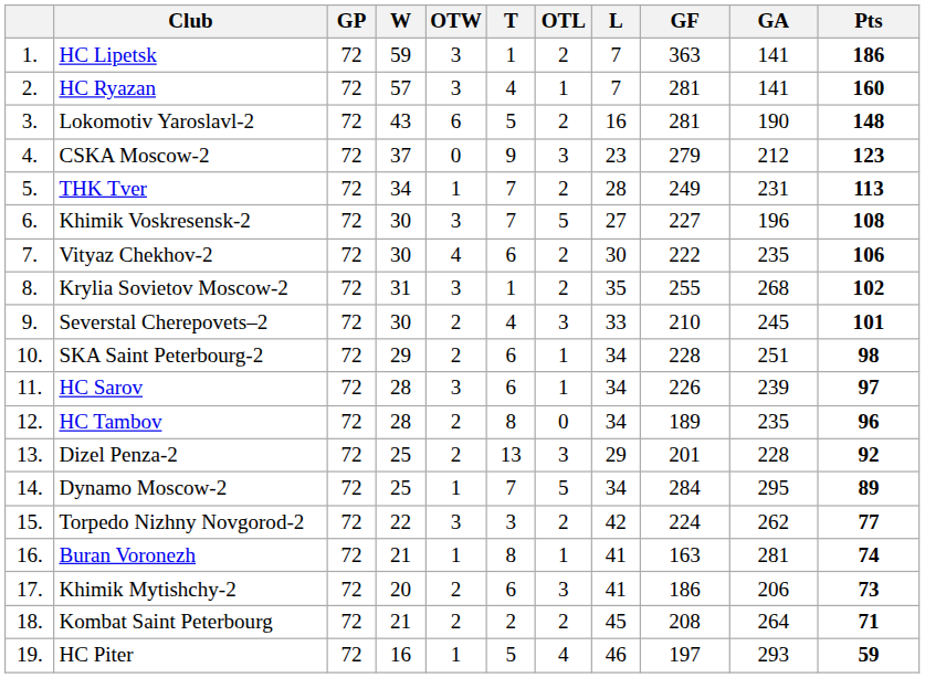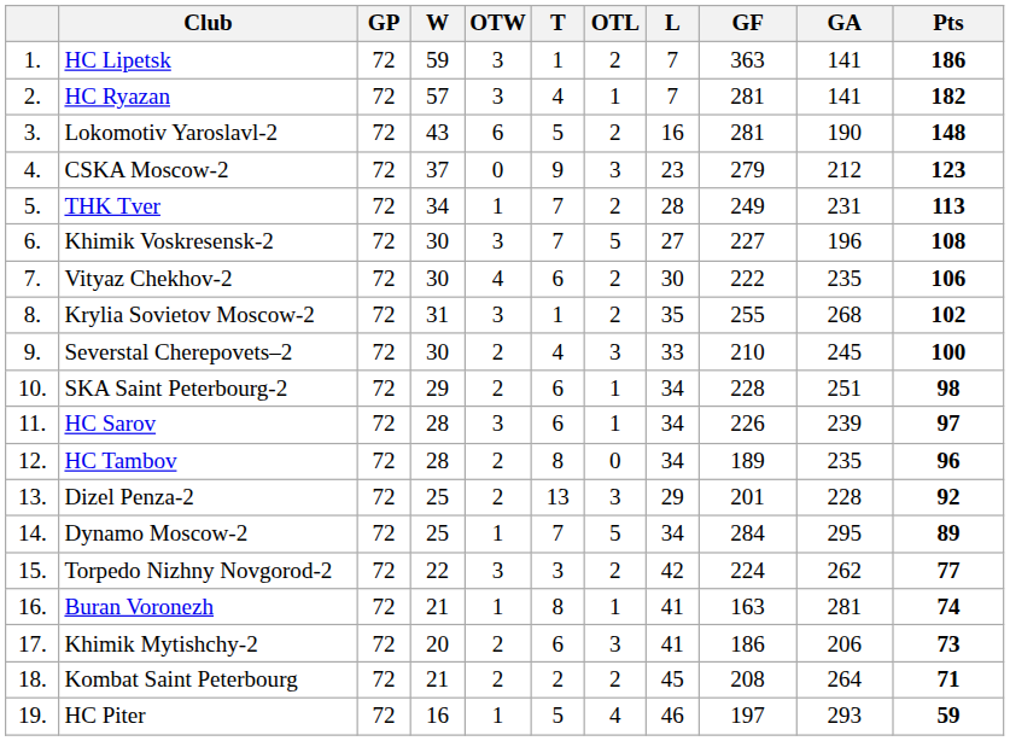 <table class="wikitable">
 <tr>
 <th width="30"></th>
 <th width="200">Club</th>
 <th width="30">GP</th>
 <th width="30">W</th>
 <th width="35">OTW</th>
 <th width="30">T</th>
 <th width="35">OTL</th>
 <th width="30">L</th>
 <th width="60">GF</th>
 <th width="60">GA</th>
 <th width="70">Pts</th>
 </tr>
 <tr bgcolor="#FFFFFF" align="center">
 <td>1.</td>
 <td align="left"><a href='#'>HC Lipetsk</a></td>
 <td>72</td>
 <td>59</td>
 <td>3</td>
 <td>1</td>
 <td>2</td>
 <td>7</td>
 <td>363</td>
 <td>141</td>
 <td><strong>186</strong></td>
 </tr>
 <tr bgcolor="#FFFFFF" align="center">
 <td>2.</td>
 <td align="left"><a href='#'>HC Ryazan</a></td>
 <td>72</td>
 <td>57</td>
 <td>3</td>
 <td>4</td>
 <td>1</td>
 <td>7</td>
 <td>281</td>
 <td>141</td>
-<td><strong>160</strong></td>
+<td><strong>182</strong></td>
 </tr>
 <tr bgcolor="#FFFFFF" align="center">
 <td>3.</td>
 <td align="left">Lokomotiv Yaroslavl-2</td>
 <td>72</td>
 <td>43</td>
 <td>6</td>
 <td>5</td>
 <td>2</td>
 <td>16</td>
 <td>281</td>
 <td>190</td>
 <td><strong>148</strong></td>
 </tr>
 <tr bgcolor="#FFFFFF" align="center">
 <td>4.</td>
 <td align="left">CSKA Moscow-2</td>
 <td>72</td>
 <td>37</td>
 <td>0</td>
 <td>9</td>
 <td>3</td>
 <td>23</td>
 <td>279</td>
 <td>212</td>
 <td><strong>123</strong></td>
 </tr>
 <tr bgcolor="#FFFFFF" align="center">
 <td>5.</td>
 <td align="left"><a href='#'>THK Tver</a></td>
 <td>72</td>
 <td>34</td>
 <td>1</td>
 <td>7</td>
 <td>2</td>
 <td>28</td>
 <td>249</td>
 <td>231</td>
 <td><strong>113</strong></td>
 </tr>
 <tr bgcolor="#FFFFFF" align="center">
 <td>6.</td>
 <td align="left">Khimik Voskresensk-2</td>
 <td>72</td>
 <td>30</td>
 <td>3</td>
 <td>7</td>
 <td>5</td>
 <td>27</td>
 <td>227</td>
 <td>196</td>
 <td><strong>108</strong></td>
 </tr>
 <tr bgcolor="#FFFFFF" align="center">
 <td>7.</td>
 <td align="left">Vityaz Chekhov-2</td>
 <td>72</td>
 <td>30</td>
 <td>4</td>
 <td>6</td>
 <td>2</td>
 <td>30</td>
 <td>222</td>
 <td>235</td>
 <td><strong>106</strong></td>
 </tr>
 <tr bgcolor="#FFFFFF" align="center">
 <td>8.</td>
 <td align="left">Krylia Sovietov Moscow-2</td>
 <td>72</td>
 <td>31</td>
 <td>3</td>
 <td>1</td>
 <td>2</td>
 <td>35</td>
 <td>255</td>
 <td>268</td>
 <td><strong>102</strong></td>
 </tr>
 <tr bgcolor="#FFFFFF" align="center">
 <td>9.</td>
 <td align="left">Severstal Cherepovets–2</td>
 <td>72</td>
 <td>30</td>
 <td>2</td>
 <td>4</td>
 <td>3</td>
 <td>33</td>
 <td>210</td>
 <td>245</td>
-<td><strong>101</strong></td>
+<td><strong>100</strong></td>
 </tr>
 <tr bgcolor="#FFFFFF" align="center">
 <td>10.</td>
 <td align="left">SKA Saint Peterbourg-2</td>
 <td>72</td>
 <td>29</td>
 <td>2</td>
 <td>6</td>
 <td>1</td>
 <td>34</td>
 <td>228</td>
 <td>251</td>
 <td><strong>98</strong></td>
 </tr>
 <tr bgcolor="#FFFFFF" align="center">
 <td>11.</td>
 <td align="left"><a href='#'>HC Sarov</a></td>
 <td>72</td>
 <td>28</td>
 <td>3</td>
 <td>6</td>
 <td>1</td>
 <td>34</td>
 <td>226</td>
 <td>239</td>
 <td><strong>97</strong></td>
 </tr>
 <tr bgcolor="#FFFFFF" align="center">
 <td>12.</td>
 <td align="left"><a href='#'>HC Tambov</a></td>
 <td>72</td>
 <td>28</td>
 <td>2</td>
 <td>8</td>
 <td>0</td>
 <td>34</td>
 <td>189</td>
 <td>235</td>
 <td><strong>96</strong></td>
 </tr>
 <tr bgcolor="#FFFFFF" align="center">
 <td>13.</td>
 <td align="left">Dizel Penza-2</td>
 <td>72</td>
 <td>25</td>
 <td>2</td>
 <td>13</td>
 <td>3</td>
 <td>29</td>
 <td>201</td>
 <td>228</td>
 <td><strong>92</strong></td>
 </tr>
 <tr bgcolor="#FFFFFF" align="center">
 <td>14.</td>
 <td align="left">Dynamo Moscow-2</td>
 <td>72</td>
 <td>25</td>
 <td>1</td>
 <td>7</td>
 <td>5</td>
 <td>34</td>
 <td>284</td>
 <td>295</td>
 <td><strong>89</strong></td>
 </tr>
 <tr bgcolor="#FFFFFF" align="center">
 <td>15.</td>
 <td align="left">Torpedo Nizhny Novgorod-2</td>
 <td>72</td>
 <td>22</td>
 <td>3</td>
 <td>3</td>
 <td>2</td>
 <td>42</td>
 <td>224</td>
 <td>262</td>
 <td><strong>77</strong></td>
 </tr>
 <tr bgcolor="#FFFFFF" align="center">
 <td>16.</td>
 <td align="left"><a href='#'>Buran Voronezh</a></td>
 <td>72</td>
 <td>21</td>
 <td>1</td>
 <td>8</td>
 <td>1</td>
 <td>41</td>
 <td>163</td>
 <td>281</td>
 <td><strong>74</strong></td>
 </tr>
 <tr bgcolor="#FFFFFF" align="center">
 <td>17.</td>
 <td align="left">Khimik Mytishchy-2</td>
 <td>72</td>
 <td>20</td>
 <td>2</td>
 <td>6</td>
 <td>3</td>
 <td>41</td>
 <td>186</td>
 <td>206</td>
 <td><strong>73</strong></td>
 </tr>
 <tr bgcolor="#FFFFFF" align="center">
 <td>18.</td>
 <td align="left">Kombat Saint Peterbourg</td>
 <td>72</td>
 <td>21</td>
 <td>2</td>
 <td>2</td>
 <td>2</td>
 <td>45</td>
 <td>208</td>
 <td>264</td>
 <td><strong>71</strong></td>
 </tr>
 <tr bgcolor="#FFFFFF" align="center">
 <td>19.</td>
 <td align="left">HC Piter</td>
 <td>72</td>
 <td>16</td>
 <td>1</td>
 <td>5</td>
 <td>4</td>
 <td>46</td>
 <td>197</td>
 <td>293</td>
 <td><strong>59</strong></td>
 </tr>
 </table>
